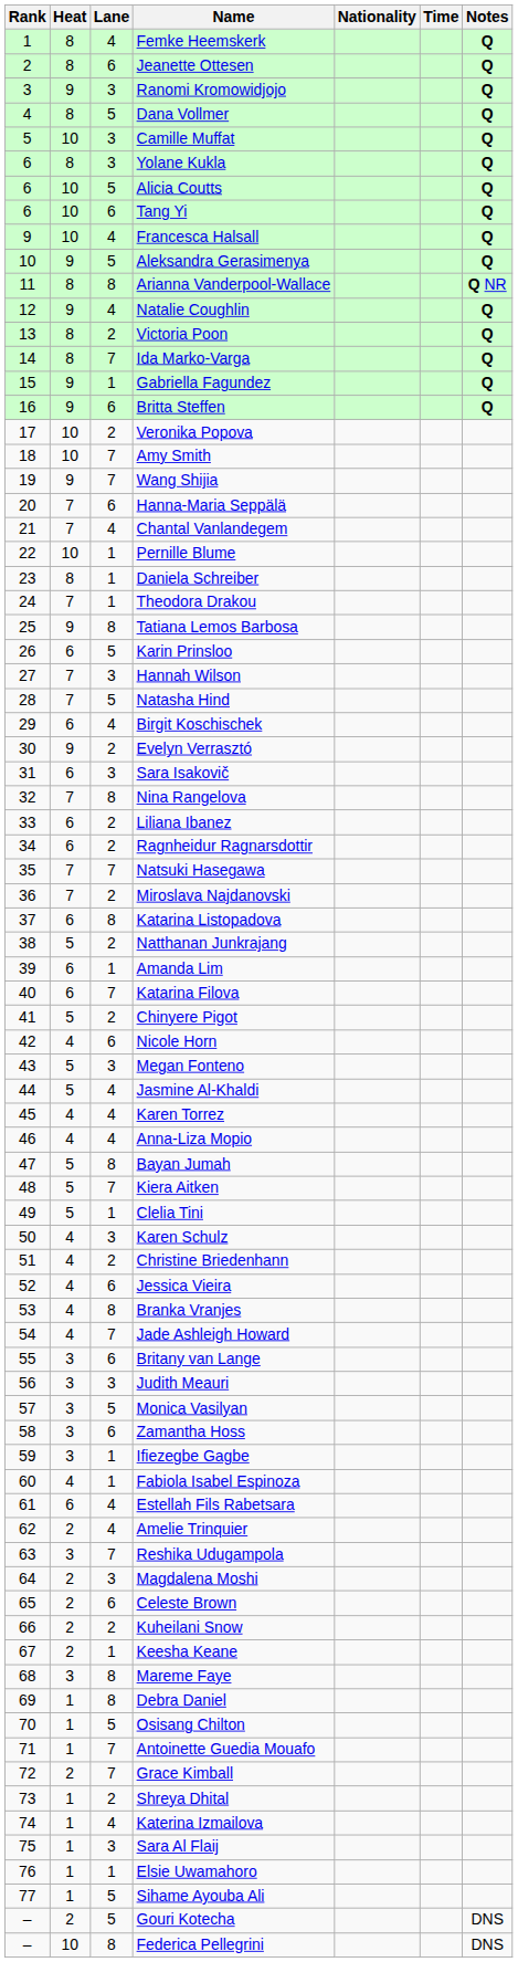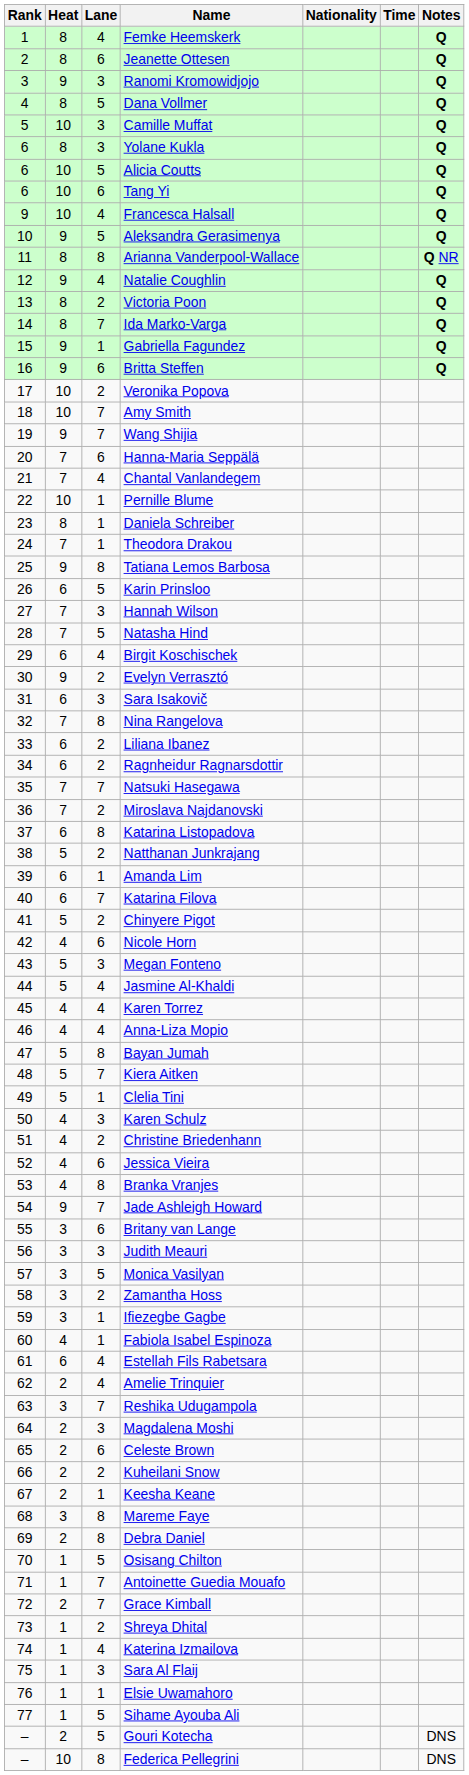 <table class="wikitable sortable" style="text-align:center">
 <tr>
 <th>Rank</th>
 <th>Heat</th>
 <th>Lane</th>
 <th>Name</th>
 <th>Nationality</th>
 <th>Time</th>
 <th>Notes</th>
 </tr>
 <tr bgcolor=ccffcc>
 <td>1</td>
 <td>8</td>
 <td>4</td>
 <td align=left><a href='#'>Femke Heemskerk</a></td>
 <td align=left></td>
 <td></td>
 <td><strong>Q</strong></td>
 </tr>
 <tr bgcolor=ccffcc>
 <td>2</td>
 <td>8</td>
 <td>6</td>
 <td align=left><a href='#'>Jeanette Ottesen</a></td>
 <td align=left></td>
 <td></td>
 <td><strong>Q</strong></td>
 </tr>
 <tr bgcolor=ccffcc>
 <td>3</td>
 <td>9</td>
 <td>3</td>
 <td align=left><a href='#'>Ranomi Kromowidjojo</a></td>
 <td align=left></td>
 <td></td>
 <td><strong>Q</strong></td>
 </tr>
 <tr bgcolor=ccffcc>
 <td>4</td>
 <td>8</td>
 <td>5</td>
 <td align=left><a href='#'>Dana Vollmer</a></td>
 <td align=left></td>
 <td></td>
 <td><strong>Q</strong></td>
 </tr>
 <tr bgcolor=ccffcc>
 <td>5</td>
 <td>10</td>
 <td>3</td>
 <td align=left><a href='#'>Camille Muffat</a></td>
 <td align=left></td>
 <td></td>
 <td><strong>Q</strong></td>
 </tr>
 <tr bgcolor=ccffcc>
 <td>6</td>
 <td>8</td>
 <td>3</td>
 <td align=left><a href='#'>Yolane Kukla</a></td>
 <td align=left></td>
 <td></td>
 <td><strong>Q</strong></td>
 </tr>
 <tr bgcolor=ccffcc>
 <td>6</td>
 <td>10</td>
 <td>5</td>
 <td align=left><a href='#'>Alicia Coutts</a></td>
 <td align=left></td>
 <td></td>
 <td><strong>Q</strong></td>
 </tr>
 <tr bgcolor=ccffcc>
 <td>6</td>
 <td>10</td>
 <td>6</td>
 <td align=left><a href='#'>Tang Yi</a></td>
 <td align=left></td>
 <td></td>
 <td><strong>Q</strong></td>
 </tr>
 <tr bgcolor=ccffcc>
 <td>9</td>
 <td>10</td>
 <td>4</td>
 <td align=left><a href='#'>Francesca Halsall</a></td>
 <td align=left></td>
 <td></td>
 <td><strong>Q</strong></td>
 </tr>
 <tr bgcolor=ccffcc>
 <td>10</td>
 <td>9</td>
 <td>5</td>
 <td align=left><a href='#'>Aleksandra Gerasimenya</a></td>
 <td align=left></td>
 <td></td>
 <td><strong>Q</strong></td>
 </tr>
 <tr bgcolor=ccffcc>
 <td>11</td>
 <td>8</td>
 <td>8</td>
 <td align=left><a href='#'>Arianna Vanderpool-Wallace</a></td>
 <td align=left></td>
 <td></td>
 <td><strong>Q</strong> <a href='#'>NR</a></td>
 </tr>
 <tr bgcolor=ccffcc>
 <td>12</td>
 <td>9</td>
 <td>4</td>
 <td align=left><a href='#'>Natalie Coughlin</a></td>
 <td align=left></td>
 <td></td>
 <td><strong>Q</strong></td>
 </tr>
 <tr bgcolor=ccffcc>
 <td>13</td>
 <td>8</td>
 <td>2</td>
 <td align=left><a href='#'>Victoria Poon</a></td>
 <td align=left></td>
 <td></td>
 <td><strong>Q</strong></td>
 </tr>
 <tr bgcolor=ccffcc>
 <td>14</td>
 <td>8</td>
 <td>7</td>
 <td align=left><a href='#'>Ida Marko-Varga</a></td>
 <td align=left></td>
 <td></td>
 <td><strong>Q</strong></td>
 </tr>
 <tr bgcolor=ccffcc>
 <td>15</td>
 <td>9</td>
 <td>1</td>
 <td align=left><a href='#'>Gabriella Fagundez</a></td>
 <td align=left></td>
 <td></td>
 <td><strong>Q</strong></td>
 </tr>
 <tr bgcolor=ccffcc>
 <td>16</td>
 <td>9</td>
 <td>6</td>
 <td align=left><a href='#'>Britta Steffen</a></td>
 <td align=left></td>
 <td></td>
 <td><strong>Q</strong></td>
 </tr>
 <tr>
 <td>17</td>
 <td>10</td>
 <td>2</td>
 <td align=left><a href='#'>Veronika Popova</a></td>
 <td align=left></td>
 <td></td>
 <td></td>
 </tr>
 <tr>
 <td>18</td>
 <td>10</td>
 <td>7</td>
 <td align=left><a href='#'>Amy Smith</a></td>
 <td align=left></td>
 <td></td>
 <td></td>
 </tr>
 <tr>
 <td>19</td>
 <td>9</td>
 <td>7</td>
 <td align=left><a href='#'>Wang Shijia</a></td>
 <td align=left></td>
 <td></td>
 <td></td>
 </tr>
 <tr>
 <td>20</td>
 <td>7</td>
 <td>6</td>
 <td align=left><a href='#'>Hanna-Maria Seppälä</a></td>
 <td align=left></td>
 <td></td>
 <td></td>
 </tr>
 <tr>
 <td>21</td>
 <td>7</td>
 <td>4</td>
 <td align=left><a href='#'>Chantal Vanlandegem</a></td>
 <td align=left></td>
 <td></td>
 <td></td>
 </tr>
 <tr>
 <td>22</td>
 <td>10</td>
 <td>1</td>
 <td align=left><a href='#'>Pernille Blume</a></td>
 <td align=left></td>
 <td></td>
 <td></td>
 </tr>
 <tr>
 <td>23</td>
 <td>8</td>
 <td>1</td>
 <td align=left><a href='#'>Daniela Schreiber</a></td>
 <td align=left></td>
 <td></td>
 <td></td>
 </tr>
 <tr>
 <td>24</td>
 <td>7</td>
 <td>1</td>
 <td align=left><a href='#'>Theodora Drakou</a></td>
 <td align=left></td>
 <td></td>
 <td></td>
 </tr>
 <tr>
 <td>25</td>
 <td>9</td>
 <td>8</td>
 <td align=left><a href='#'>Tatiana Lemos Barbosa</a></td>
 <td align=left></td>
 <td></td>
 <td></td>
 </tr>
 <tr>
 <td>26</td>
 <td>6</td>
 <td>5</td>
 <td align=left><a href='#'>Karin Prinsloo</a></td>
 <td align=left></td>
 <td></td>
 <td></td>
 </tr>
 <tr>
 <td>27</td>
 <td>7</td>
 <td>3</td>
 <td align=left><a href='#'>Hannah Wilson</a></td>
 <td align=left></td>
 <td></td>
 <td></td>
 </tr>
 <tr>
 <td>28</td>
 <td>7</td>
 <td>5</td>
 <td align=left><a href='#'>Natasha Hind</a></td>
 <td align=left></td>
 <td></td>
 <td></td>
 </tr>
 <tr>
 <td>29</td>
 <td>6</td>
 <td>4</td>
 <td align=left><a href='#'>Birgit Koschischek</a></td>
 <td align=left></td>
 <td></td>
 <td></td>
 </tr>
 <tr>
 <td>30</td>
 <td>9</td>
 <td>2</td>
 <td align=left><a href='#'>Evelyn Verrasztó</a></td>
 <td align=left></td>
 <td></td>
 <td></td>
 </tr>
 <tr>
 <td>31</td>
 <td>6</td>
 <td>3</td>
 <td align=left><a href='#'>Sara Isakovič</a></td>
 <td align=left></td>
 <td></td>
 <td></td>
 </tr>
 <tr>
 <td>32</td>
 <td>7</td>
 <td>8</td>
 <td align=left><a href='#'>Nina Rangelova</a></td>
 <td align=left></td>
 <td></td>
 <td></td>
 </tr>
 <tr>
 <td>33</td>
 <td>6</td>
 <td>2</td>
 <td align=left><a href='#'>Liliana Ibanez</a></td>
 <td align=left></td>
 <td></td>
 <td></td>
 </tr>
 <tr>
 <td>34</td>
 <td>6</td>
 <td>2</td>
 <td align=left><a href='#'>Ragnheidur Ragnarsdottir</a></td>
 <td align=left></td>
 <td></td>
 <td></td>
 </tr>
 <tr>
 <td>35</td>
 <td>7</td>
 <td>7</td>
 <td align=left><a href='#'>Natsuki Hasegawa</a></td>
 <td align=left></td>
 <td></td>
 <td></td>
 </tr>
 <tr>
 <td>36</td>
 <td>7</td>
 <td>2</td>
 <td align=left><a href='#'>Miroslava Najdanovski</a></td>
 <td align=left></td>
 <td></td>
 <td></td>
 </tr>
 <tr>
 <td>37</td>
 <td>6</td>
 <td>8</td>
 <td align=left><a href='#'>Katarina Listopadova</a></td>
 <td align=left></td>
 <td></td>
 <td></td>
 </tr>
 <tr>
 <td>38</td>
 <td>5</td>
 <td>2</td>
 <td align=left><a href='#'>Natthanan Junkrajang</a></td>
 <td align=left></td>
 <td></td>
 <td></td>
 </tr>
 <tr>
 <td>39</td>
 <td>6</td>
 <td>1</td>
 <td align=left><a href='#'>Amanda Lim</a></td>
 <td align=left></td>
 <td></td>
 <td></td>
 </tr>
 <tr>
 <td>40</td>
 <td>6</td>
 <td>7</td>
 <td align=left><a href='#'>Katarina Filova</a></td>
 <td align=left></td>
 <td></td>
 <td></td>
 </tr>
 <tr>
 <td>41</td>
 <td>5</td>
 <td>2</td>
 <td align=left><a href='#'>Chinyere Pigot</a></td>
 <td align=left></td>
 <td></td>
 <td></td>
 </tr>
 <tr>
 <td>42</td>
 <td>4</td>
 <td>6</td>
 <td align=left><a href='#'>Nicole Horn</a></td>
 <td align=left></td>
 <td></td>
 <td></td>
 </tr>
 <tr>
 <td>43</td>
 <td>5</td>
 <td>3</td>
 <td align=left><a href='#'>Megan Fonteno</a></td>
 <td align=left></td>
 <td></td>
 <td></td>
 </tr>
 <tr>
 <td>44</td>
 <td>5</td>
 <td>4</td>
 <td align=left><a href='#'>Jasmine Al-Khaldi</a></td>
 <td align=left></td>
 <td></td>
 <td></td>
 </tr>
 <tr>
 <td>45</td>
 <td>4</td>
 <td>4</td>
 <td align=left><a href='#'>Karen Torrez</a></td>
 <td align=left></td>
 <td></td>
 <td></td>
 </tr>
 <tr>
 <td>46</td>
 <td>4</td>
 <td>4</td>
 <td align=left><a href='#'>Anna-Liza Mopio</a></td>
 <td align=left></td>
 <td></td>
 <td></td>
 </tr>
 <tr>
 <td>47</td>
 <td>5</td>
 <td>8</td>
 <td align=left><a href='#'>Bayan Jumah</a></td>
 <td align=left></td>
 <td></td>
 <td></td>
 </tr>
 <tr>
 <td>48</td>
 <td>5</td>
 <td>7</td>
 <td align=left><a href='#'>Kiera Aitken</a></td>
 <td align=left></td>
 <td></td>
 <td></td>
 </tr>
 <tr>
 <td>49</td>
 <td>5</td>
 <td>1</td>
 <td align=left><a href='#'>Clelia Tini</a></td>
 <td align=left></td>
 <td></td>
 <td></td>
 </tr>
 <tr>
 <td>50</td>
 <td>4</td>
 <td>3</td>
 <td align=left><a href='#'>Karen Schulz</a></td>
 <td align=left></td>
 <td></td>
 <td></td>
 </tr>
 <tr>
 <td>51</td>
 <td>4</td>
 <td>2</td>
 <td align=left><a href='#'>Christine Briedenhann</a></td>
 <td align=left></td>
 <td></td>
 <td></td>
 </tr>
 <tr>
 <td>52</td>
 <td>4</td>
 <td>6</td>
 <td align=left><a href='#'>Jessica Vieira</a></td>
 <td align=left></td>
 <td></td>
 <td></td>
 </tr>
 <tr>
 <td>53</td>
 <td>4</td>
 <td>8</td>
 <td align=left><a href='#'>Branka Vranjes</a></td>
 <td align=left></td>
 <td></td>
 <td></td>
 </tr>
 <tr>
 <td>54</td>
-<td>4</td>
+<td>9</td>
 <td>7</td>
 <td align=left><a href='#'>Jade Ashleigh Howard</a></td>
 <td align=left></td>
 <td></td>
 <td></td>
 </tr>
 <tr>
 <td>55</td>
 <td>3</td>
 <td>6</td>
 <td align=left><a href='#'>Britany van Lange</a></td>
 <td align=left></td>
 <td></td>
 <td></td>
 </tr>
 <tr>
 <td>56</td>
 <td>3</td>
 <td>3</td>
 <td align=left><a href='#'>Judith Meauri</a></td>
 <td align=left></td>
 <td></td>
 <td></td>
 </tr>
 <tr>
 <td>57</td>
 <td>3</td>
 <td>5</td>
 <td align=left><a href='#'>Monica Vasilyan</a></td>
 <td align=left></td>
 <td></td>
 <td></td>
 </tr>
 <tr>
 <td>58</td>
 <td>3</td>
-<td>6</td>
+<td>2</td>
 <td align=left><a href='#'>Zamantha Hoss</a></td>
 <td align=left></td>
 <td></td>
 <td></td>
 </tr>
 <tr>
 <td>59</td>
 <td>3</td>
 <td>1</td>
 <td align=left><a href='#'>Ifiezegbe Gagbe</a></td>
 <td align=left></td>
 <td></td>
 <td></td>
 </tr>
 <tr>
 <td>60</td>
 <td>4</td>
 <td>1</td>
 <td align=left><a href='#'>Fabiola Isabel Espinoza</a></td>
 <td align=left></td>
 <td></td>
 <td></td>
 </tr>
 <tr>
 <td>61</td>
 <td>6</td>
 <td>4</td>
 <td align=left><a href='#'>Estellah Fils Rabetsara</a></td>
 <td align=left></td>
 <td></td>
 <td></td>
 </tr>
 <tr>
 <td>62</td>
 <td>2</td>
 <td>4</td>
 <td align=left><a href='#'>Amelie Trinquier</a></td>
 <td align=left></td>
 <td></td>
 <td></td>
 </tr>
 <tr>
 <td>63</td>
 <td>3</td>
 <td>7</td>
 <td align=left><a href='#'>Reshika Udugampola</a></td>
 <td align=left></td>
 <td></td>
 <td></td>
 </tr>
 <tr>
 <td>64</td>
 <td>2</td>
 <td>3</td>
 <td align=left><a href='#'>Magdalena Moshi</a></td>
 <td align=left></td>
 <td></td>
 <td></td>
 </tr>
 <tr>
 <td>65</td>
 <td>2</td>
 <td>6</td>
 <td align=left><a href='#'>Celeste Brown</a></td>
 <td align=left></td>
 <td></td>
 <td></td>
 </tr>
 <tr>
 <td>66</td>
 <td>2</td>
 <td>2</td>
 <td align=left><a href='#'>Kuheilani Snow</a></td>
 <td align=left></td>
 <td></td>
 <td></td>
 </tr>
 <tr>
 <td>67</td>
 <td>2</td>
 <td>1</td>
 <td align=left><a href='#'>Keesha Keane</a></td>
 <td align=left></td>
 <td></td>
 <td></td>
 </tr>
 <tr>
 <td>68</td>
 <td>3</td>
 <td>8</td>
 <td align=left><a href='#'>Mareme Faye</a></td>
 <td align=left></td>
 <td></td>
 <td></td>
 </tr>
 <tr>
 <td>69</td>
-<td>1</td>
+<td>2</td>
 <td>8</td>
 <td align=left><a href='#'>Debra Daniel</a></td>
 <td align=left></td>
 <td></td>
 <td></td>
 </tr>
 <tr>
 <td>70</td>
 <td>1</td>
 <td>5</td>
 <td align=left><a href='#'>Osisang Chilton</a></td>
 <td align=left></td>
 <td></td>
 <td></td>
 </tr>
 <tr>
 <td>71</td>
 <td>1</td>
 <td>7</td>
 <td align=left><a href='#'>Antoinette Guedia Mouafo</a></td>
 <td align=left></td>
 <td></td>
 <td></td>
 </tr>
 <tr>
 <td>72</td>
 <td>2</td>
 <td>7</td>
 <td align=left><a href='#'>Grace Kimball</a></td>
 <td align=left></td>
 <td></td>
 <td></td>
 </tr>
 <tr>
 <td>73</td>
 <td>1</td>
 <td>2</td>
 <td align=left><a href='#'>Shreya Dhital</a></td>
 <td align=left></td>
 <td></td>
 <td></td>
 </tr>
 <tr>
 <td>74</td>
 <td>1</td>
 <td>4</td>
 <td align=left><a href='#'>Katerina Izmailova</a></td>
 <td align=left></td>
 <td></td>
 <td></td>
 </tr>
 <tr>
 <td>75</td>
 <td>1</td>
 <td>3</td>
 <td align=left><a href='#'>Sara Al Flaij</a></td>
 <td align=left></td>
 <td></td>
 <td></td>
 </tr>
 <tr>
 <td>76</td>
 <td>1</td>
 <td>1</td>
 <td align=left><a href='#'>Elsie Uwamahoro</a></td>
 <td align=left></td>
 <td></td>
 <td></td>
 </tr>
 <tr>
 <td>77</td>
 <td>1</td>
 <td>5</td>
 <td align=left><a href='#'>Sihame Ayouba Ali</a></td>
 <td align=left></td>
 <td></td>
 <td></td>
 </tr>
 <tr>
 <td>–</td>
 <td>2</td>
 <td>5</td>
 <td align=left><a href='#'>Gouri Kotecha</a></td>
 <td align=left></td>
 <td></td>
 <td>DNS</td>
 </tr>
 <tr>
 <td>–</td>
 <td>10</td>
 <td>8</td>
 <td align=left><a href='#'>Federica Pellegrini</a></td>
 <td align=left></td>
 <td></td>
 <td>DNS</td>
 </tr>
 </table>
